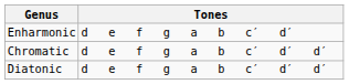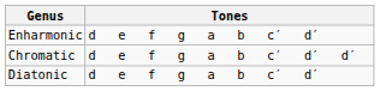 <table class="wikitable">
 <tr>
 <th>Genus</th>
 <th>Tones</th>
 </tr>
 <tr>
 <td>Enharmonic</td>
 <td>d   e   f   g   a   b   c′   d′  </td>
 </tr>
 <tr>
 <td>Chromatic</td>
 <td>d   e   f   g   a   b   c′   d′   d′  </td>
 </tr>
 <tr>
 <td>Diatonic</td>
-<td>d   e   f   g   a   b   c′   d′   d′  </td>
+<td>d   e   f   g   a   b   c′   d′  </td>
 </tr>
 </table>
